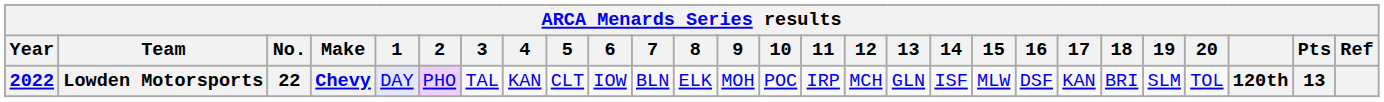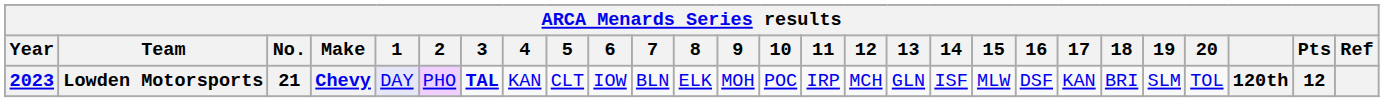 <table class="wikitable" style="text-align:center; font-size:75%">
 <tr>
 <th colspan=27><a href='#'>ARCA Menards Series</a> results</th>
 </tr>
 <tr>
 <th>Year</th>
 <th>Team</th>
 <th>No.</th>
 <th>Make</th>
 <th>1</th>
 <th>2</th>
 <th>3</th>
 <th>4</th>
 <th>5</th>
 <th>6</th>
 <th>7</th>
 <th>8</th>
 <th>9</th>
 <th>10</th>
 <th>11</th>
 <th>12</th>
 <th>13</th>
 <th>14</th>
 <th>15</th>
 <th>16</th>
 <th>17</th>
 <th>18</th>
 <th>19</th>
 <th>20</th>
 <th></th>
 <th>Pts</th>
 <th>Ref</th>
 </tr>
 <tr>
-<th><a href='#'>2022</a></th>
+<th><a href='#'>2023</a></th>
 <th>Lowden Motorsports</th>
-<th>22</th>
+<th>21</th>
 <th><a href='#'>Chevy</a></th>
 <td style="background: lavender;"><a href='#'>DAY</a></td>
 <td style="background:#EFCFFF;"><a href='#'>PHO</a><br></td>
-<td><a href='#'>TAL</a></td>
+<td><strong><a href='#'>TAL</a></strong></td>
 <td><a href='#'>KAN</a></td>
 <td><a href='#'>CLT</a></td>
 <td><a href='#'>IOW</a></td>
 <td><a href='#'>BLN</a></td>
 <td><a href='#'>ELK</a></td>
 <td><a href='#'>MOH</a></td>
 <td><a href='#'>POC</a></td>
 <td><a href='#'>IRP</a></td>
 <td><a href='#'>MCH</a></td>
 <td><a href='#'>GLN</a></td>
 <td><a href='#'>ISF</a></td>
 <td><a href='#'>MLW</a></td>
 <td><a href='#'>DSF</a></td>
 <td><a href='#'>KAN</a></td>
 <td><a href='#'>BRI</a></td>
 <td><a href='#'>SLM</a></td>
 <td><a href='#'>TOL</a></td>
 <th>120th</th>
-<th>13</th>
+<th>12</th>
 <th></th>
 </tr>
 </table>
